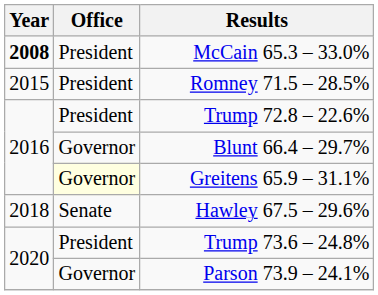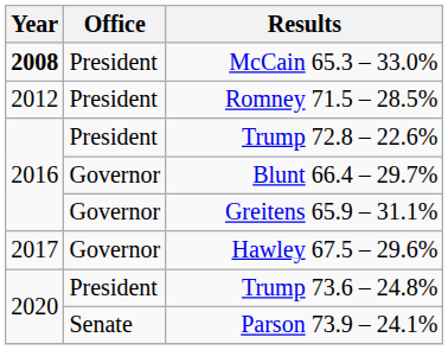 <table class=wikitable>
 <tr>
 <th width="30">Year</th>
 <th width="60">Office</th>
 <th width="180">Results</th>
 </tr>
 <tr>
 <td rowspan="1"><strong>2008</strong></td>
 <td>President</td>
 <td align="right" ><a href='#'>McCain</a> 65.3 – 33.0%</td>
 </tr>
 <tr>
-<td rowspan="1">2015</td>
+<td rowspan="1">2012</td>
 <td>President</td>
 <td align="right" ><a href='#'>Romney</a> 71.5 – 28.5%</td>
 </tr>
 <tr>
 <td rowspan="3">2016</td>
 <td>President</td>
 <td align="right" ><a href='#'>Trump</a> 72.8 – 22.6%</td>
 </tr>
 <tr>
 <td>Governor</td>
 <td align="right" ><a href='#'>Blunt</a> 66.4 – 29.7%</td>
 </tr>
 <tr>
-<td style="background: lightyellow;">Governor</td>
+<td>Governor</td>
 <td align="right" ><a href='#'>Greitens</a> 65.9 – 31.1%</td>
 </tr>
 <tr>
-<td rowspan="1">2018</td>
-<td>Senate</td>
+<td rowspan="1">2017</td>
+<td>Governor</td>
 <td align="right" ><a href='#'>Hawley</a> 67.5 – 29.6%</td>
 </tr>
 <tr>
 <td rowspan="2">2020</td>
 <td>President</td>
 <td align="right" ><a href='#'>Trump</a> 73.6 – 24.8%</td>
 </tr>
 <tr>
-<td>Governor</td>
+<td>Senate</td>
 <td align="right" ><a href='#'>Parson</a> 73.9 – 24.1%</td>
 </tr>
 <tr>
 </tr>
 </table>
